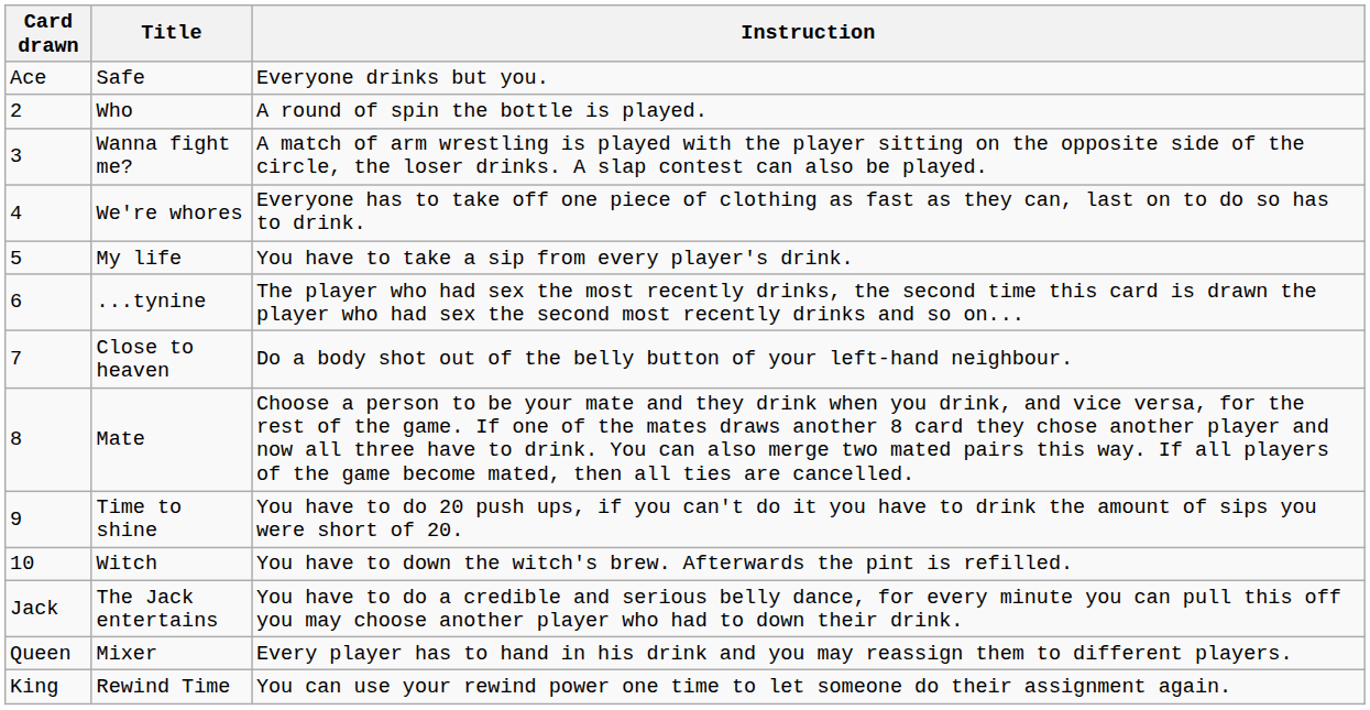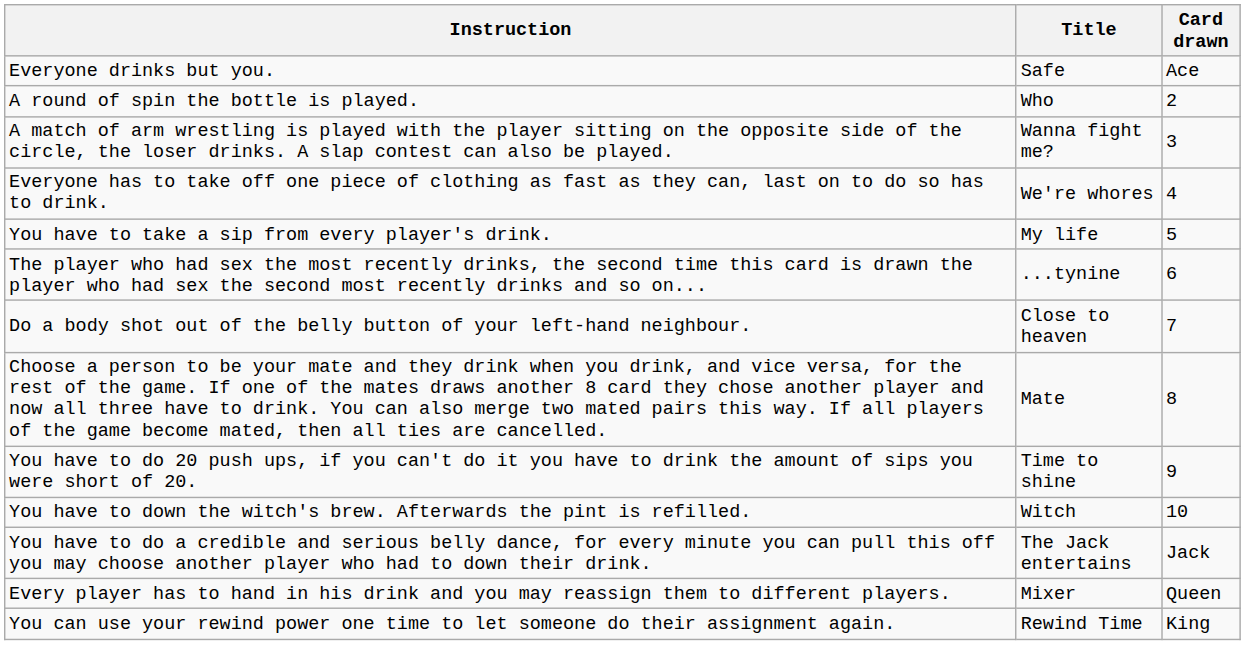 <table class="wikitable">
 <tr>
+<th>Instruction</th>
+<th>Title</th>
 <th>Card drawn</th>
-<th>Title</th>
-<th>Instruction</th>
 </tr>
 <tr>
+<td>Everyone drinks but you.</td>
+<td>Safe</td>
 <td>Ace</td>
-<td>Safe</td>
-<td>Everyone drinks but you.</td>
 </tr>
 <tr>
+<td>A round of spin the bottle is played.</td>
+<td>Who</td>
 <td>2</td>
-<td>Who</td>
-<td>A round of spin the bottle is played.</td>
 </tr>
 <tr>
+<td>A match of arm wrestling is played with the player sitting on the opposite side of the circle, the loser drinks. A slap contest can also be played.</td>
+<td>Wanna fight me?</td>
 <td>3</td>
-<td>Wanna fight me?</td>
-<td>A match of arm wrestling is played with the player sitting on the opposite side of the circle, the loser drinks. A slap contest can also be played.</td>
 </tr>
 <tr>
+<td>Everyone has to take off one piece of clothing as fast as they can, last on to do so has to drink.</td>
+<td>We're whores</td>
 <td>4</td>
-<td>We're whores</td>
-<td>Everyone has to take off one piece of clothing as fast as they can, last on to do so has to drink.</td>
 </tr>
 <tr>
+<td>You have to take a sip from every player's drink.</td>
+<td>My life</td>
 <td>5</td>
-<td>My life</td>
-<td>You have to take a sip from every player's drink.</td>
 </tr>
 <tr>
+<td>The player who had sex the most recently drinks, the second time this card is drawn the player who had sex the second most recently drinks and so on...</td>
+<td>...tynine</td>
 <td>6</td>
-<td>...tynine</td>
-<td>The player who had sex the most recently drinks, the second time this card is drawn the player who had sex the second most recently drinks and so on...</td>
 </tr>
 <tr>
+<td>Do a body shot out of the belly button of your left-hand neighbour.</td>
+<td>Close to heaven</td>
 <td>7</td>
-<td>Close to heaven</td>
-<td>Do a body shot out of the belly button of your left-hand neighbour.</td>
 </tr>
 <tr>
+<td>Choose a person to be your mate and they drink when you drink, and vice versa, for the rest of the game. If one of the mates draws another 8 card they chose another player and now all three have to drink. You can also merge two mated pairs this way. If all players of the game become mated, then all ties are cancelled.</td>
+<td>Mate</td>
 <td>8</td>
-<td>Mate</td>
-<td>Choose a person to be your mate and they drink when you drink, and vice versa, for the rest of the game. If one of the mates draws another 8 card they chose another player and now all three have to drink. You can also merge two mated pairs this way. If all players of the game become mated, then all ties are cancelled.</td>
 </tr>
 <tr>
+<td>You have to do 20 push ups, if you can't do it you have to drink the amount of sips you were short of 20.</td>
+<td>Time to shine</td>
 <td>9</td>
-<td>Time to shine</td>
-<td>You have to do 20 push ups, if you can't do it you have to drink the amount of sips you were short of 20.</td>
 </tr>
 <tr>
+<td>You have to down the witch's brew. Afterwards the pint is refilled.</td>
+<td>Witch</td>
 <td>10</td>
-<td>Witch</td>
-<td>You have to down the witch's brew. Afterwards the pint is refilled.</td>
 </tr>
 <tr>
+<td>You have to do a credible and serious belly dance, for every minute you can pull this off you may choose another player who had to down their drink.</td>
+<td>The Jack entertains</td>
 <td>Jack</td>
-<td>The Jack entertains</td>
-<td>You have to do a credible and serious belly dance, for every minute you can pull this off you may choose another player who had to down their drink.</td>
 </tr>
 <tr>
+<td>Every player has to hand in his drink and you may reassign them to different players.</td>
+<td>Mixer</td>
 <td>Queen</td>
-<td>Mixer</td>
-<td>Every player has to hand in his drink and you may reassign them to different players.</td>
 </tr>
 <tr>
+<td>You can use your rewind power one time to let someone do their assignment again.</td>
+<td>Rewind Time</td>
 <td>King</td>
-<td>Rewind Time</td>
-<td>You can use your rewind power one time to let someone do their assignment again.</td>
 </tr>
 </table>
